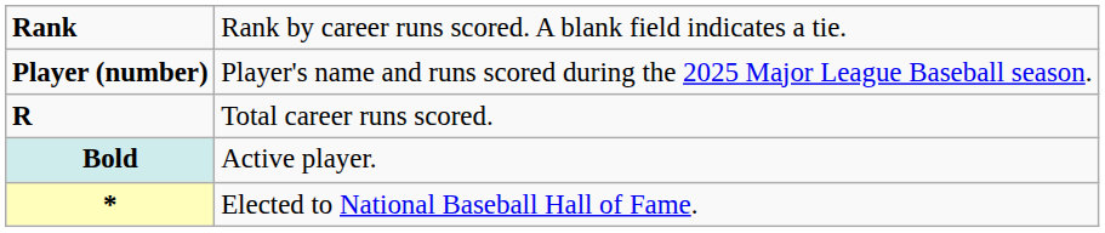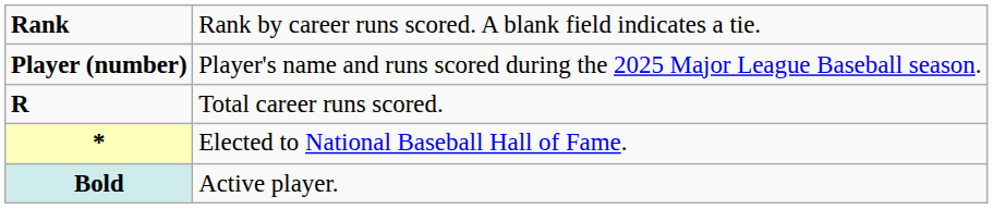 <table class="wikitable" style="font-size:100%;">
 <tr>
 <td><strong>Rank</strong></td>
 <td>Rank by career runs scored. A blank field indicates a tie.</td>
 </tr>
 <tr>
 <td><strong>Player (number)</strong></td>
 <td>Player's name and runs scored during the <a href='#'>2025 Major League Baseball season</a>.</td>
 </tr>
 <tr>
 <td><strong>R</strong></td>
 <td>Total career runs scored.</td>
 </tr>
 <tr>
+<th scope="row" style="background-color:#ffffbb">*</th>
+<td>Elected to <a href='#'>National Baseball Hall of Fame</a>.</td>
+</tr>
+<tr>
 <th scope="row" style="background:#cfecec;"><strong>Bold</strong></th>
 <td>Active player.</td>
 </tr>
-<tr>
-<th scope="row" style="background-color:#ffffbb">*</th>
-<td>Elected to <a href='#'>National Baseball Hall of Fame</a>.</td>
-</tr>
 </table>
